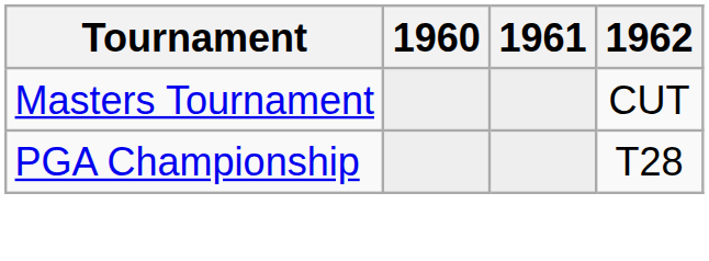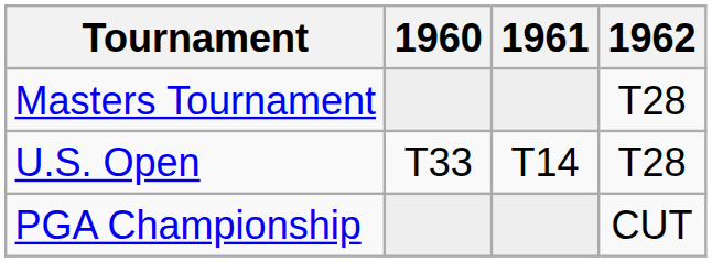 <table class="wikitable" style="font-size:95%;text-align:center;">
 <tr>
 <th>Tournament</th>
 <th>1960</th>
 <th>1961</th>
 <th>1962</th>
 </tr>
 <tr>
 <td align=left><a href='#'>Masters Tournament</a></td>
 <td style="background:#eeeeee;"></td>
 <td style="background:#eeeeee;"></td>
-<td>CUT</td>
+<td>T28</td>
+</tr>
+<tr>
+<td align=left><a href='#'>U.S. Open</a></td>
+<td>T33</td>
+<td>T14</td>
+<td>T28</td>
 </tr>
 <tr>
 <td align=left><a href='#'>PGA Championship</a></td>
 <td style="background:#eeeeee;"></td>
 <td style="background:#eeeeee;"></td>
-<td>T28</td>
+<td>CUT</td>
 </tr>
 </table>
